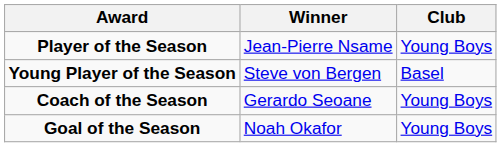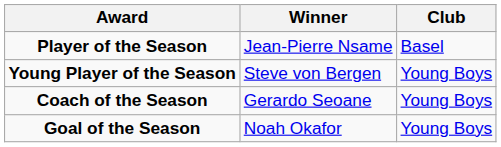 <table class="wikitable" style="text-align:center">
 <tr>
 <th>Award</th>
 <th>Winner</th>
 <th>Club</th>
 </tr>
 <tr>
 <td><strong>Player of the Season</strong></td>
 <td align="left"> <a href='#'>Jean-Pierre Nsame</a></td>
-<td align="left"><a href='#'>Young Boys</a></td>
+<td align="left"><a href='#'>Basel</a></td>
 </tr>
 <tr>
 <td><strong>Young Player of the Season</strong></td>
 <td align="left"> <a href='#'>Steve von Bergen</a></td>
-<td align="left"><a href='#'>Basel</a></td>
+<td align="left"><a href='#'>Young Boys</a></td>
 </tr>
 <tr>
 <td><strong>Coach of the Season</strong></td>
 <td align="left"> <a href='#'>Gerardo Seoane</a></td>
 <td align="left"><a href='#'>Young Boys</a></td>
 </tr>
 <tr>
 <td><strong>Goal of the Season</strong></td>
 <td align="left"> <a href='#'>Noah Okafor</a></td>
 <td align="left"><a href='#'>Young Boys</a></td>
 </tr>
 </table>
